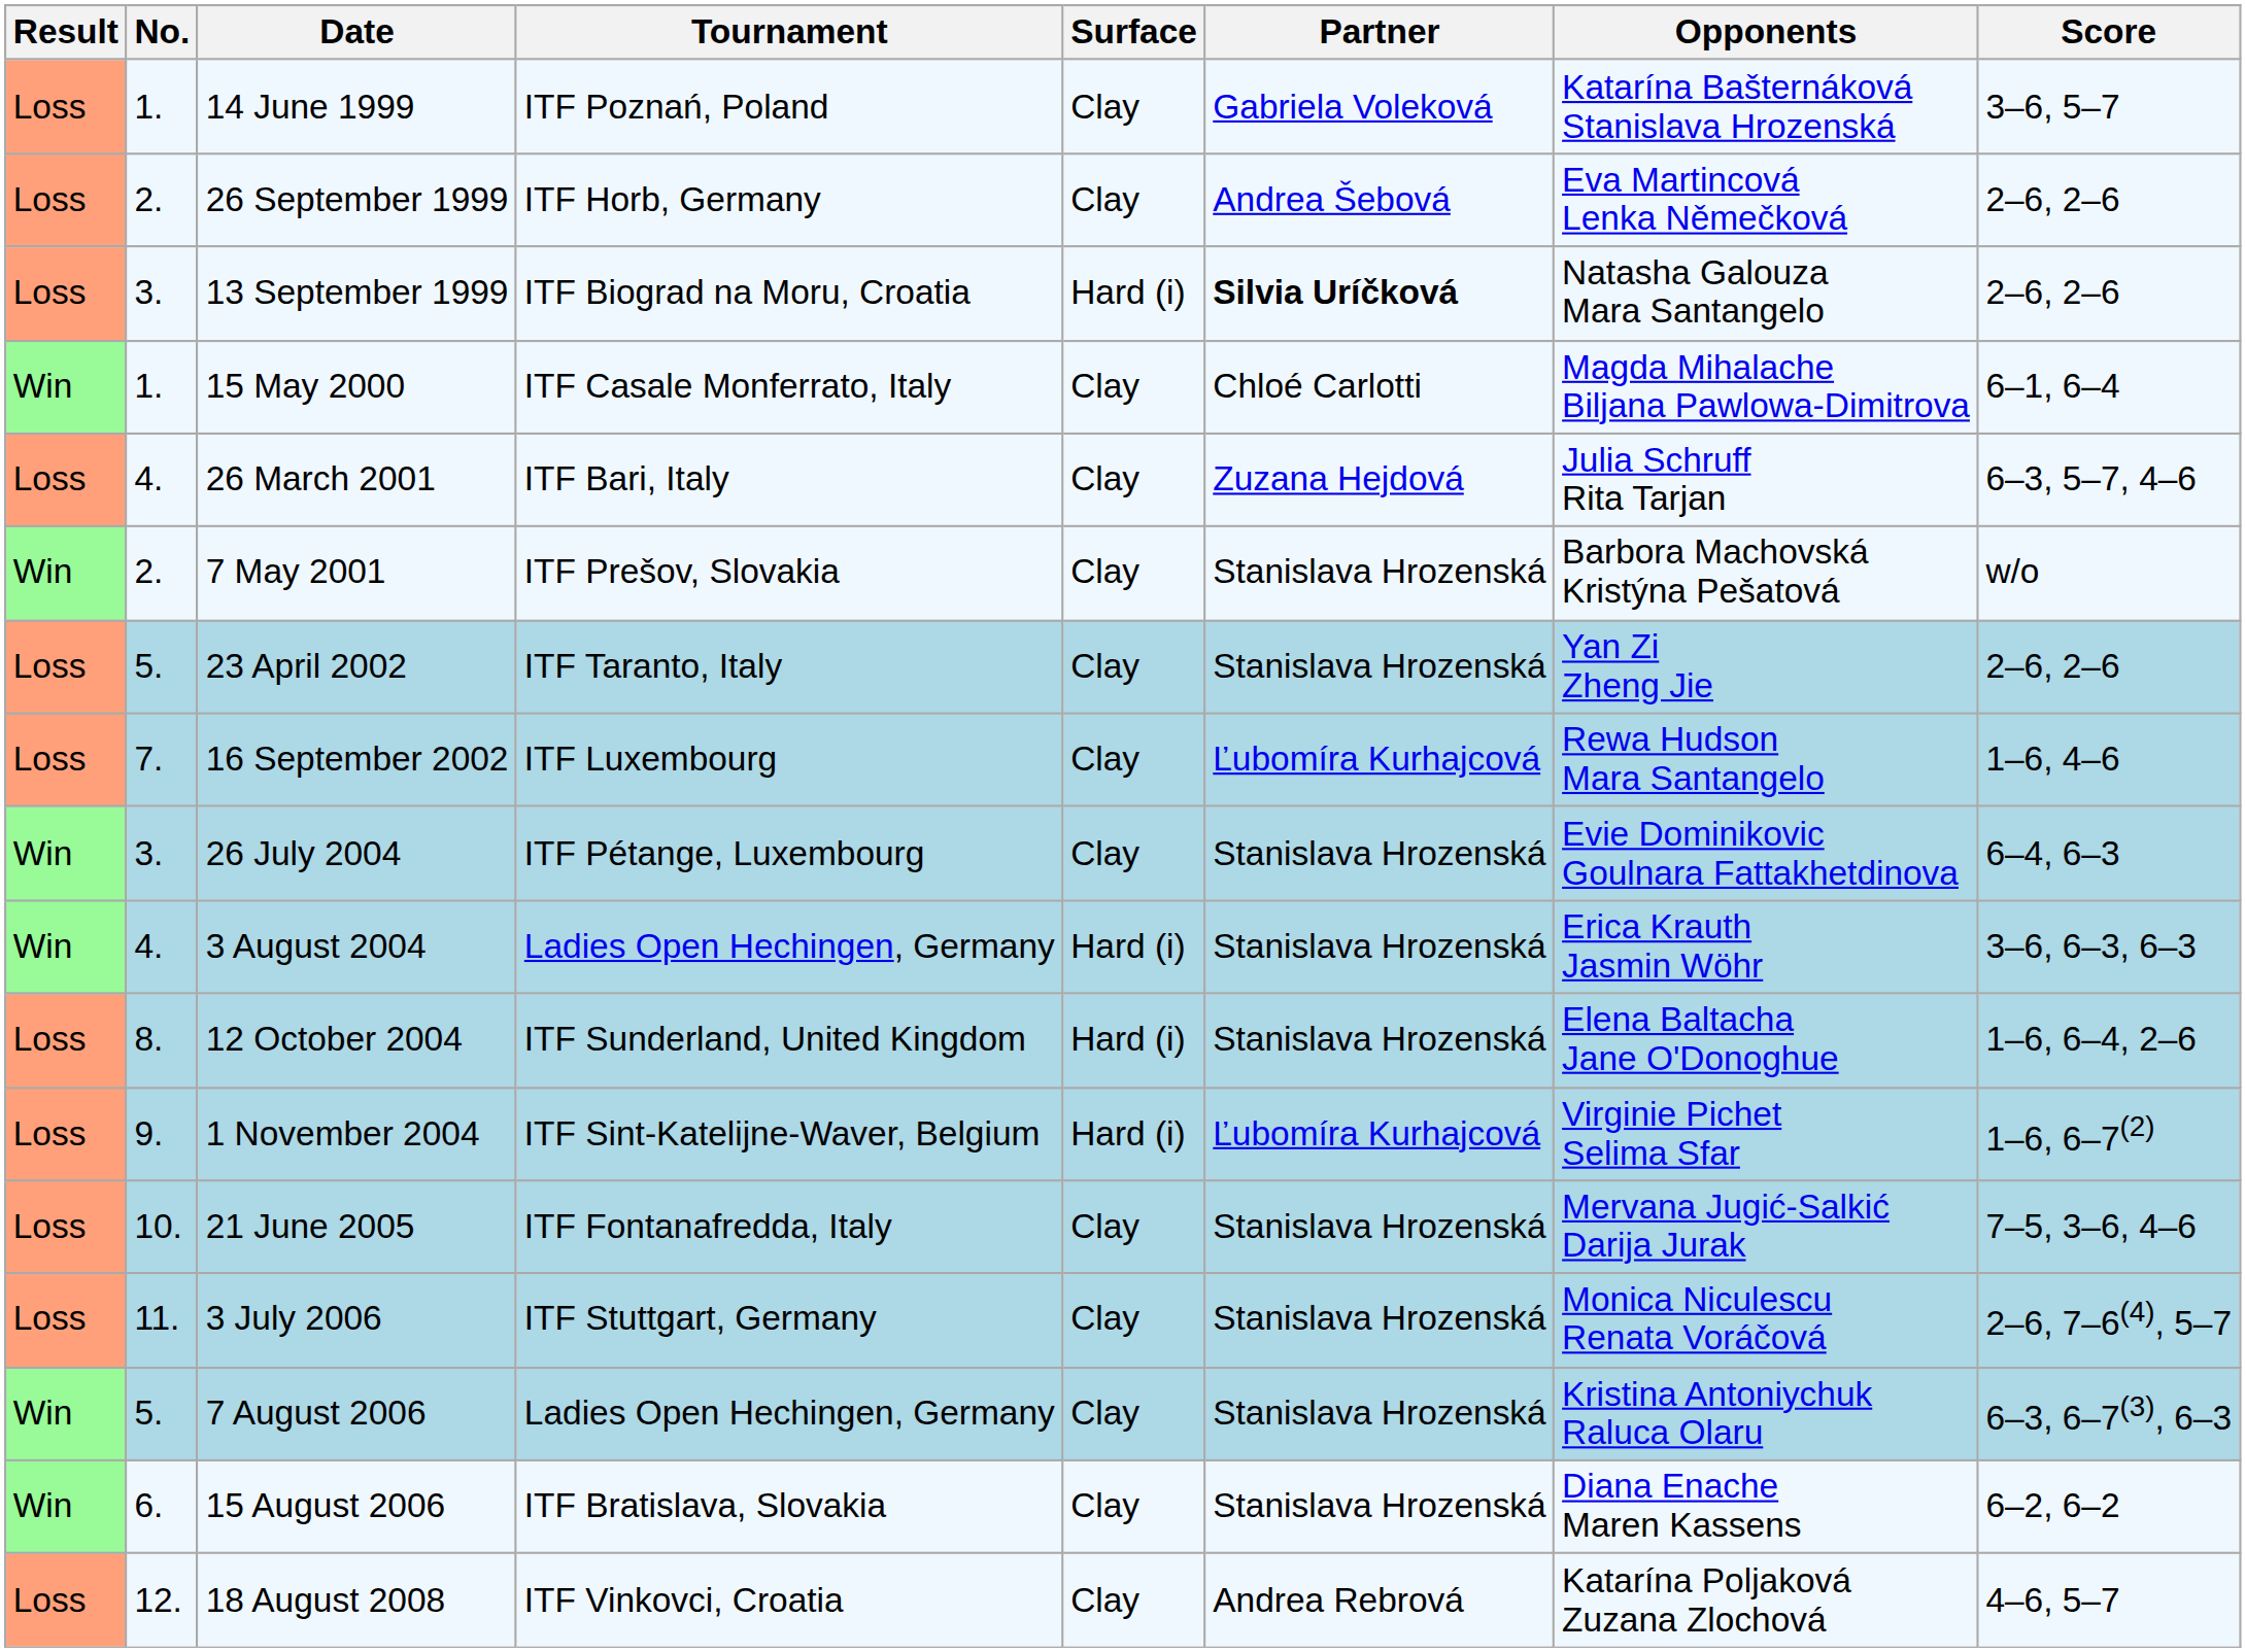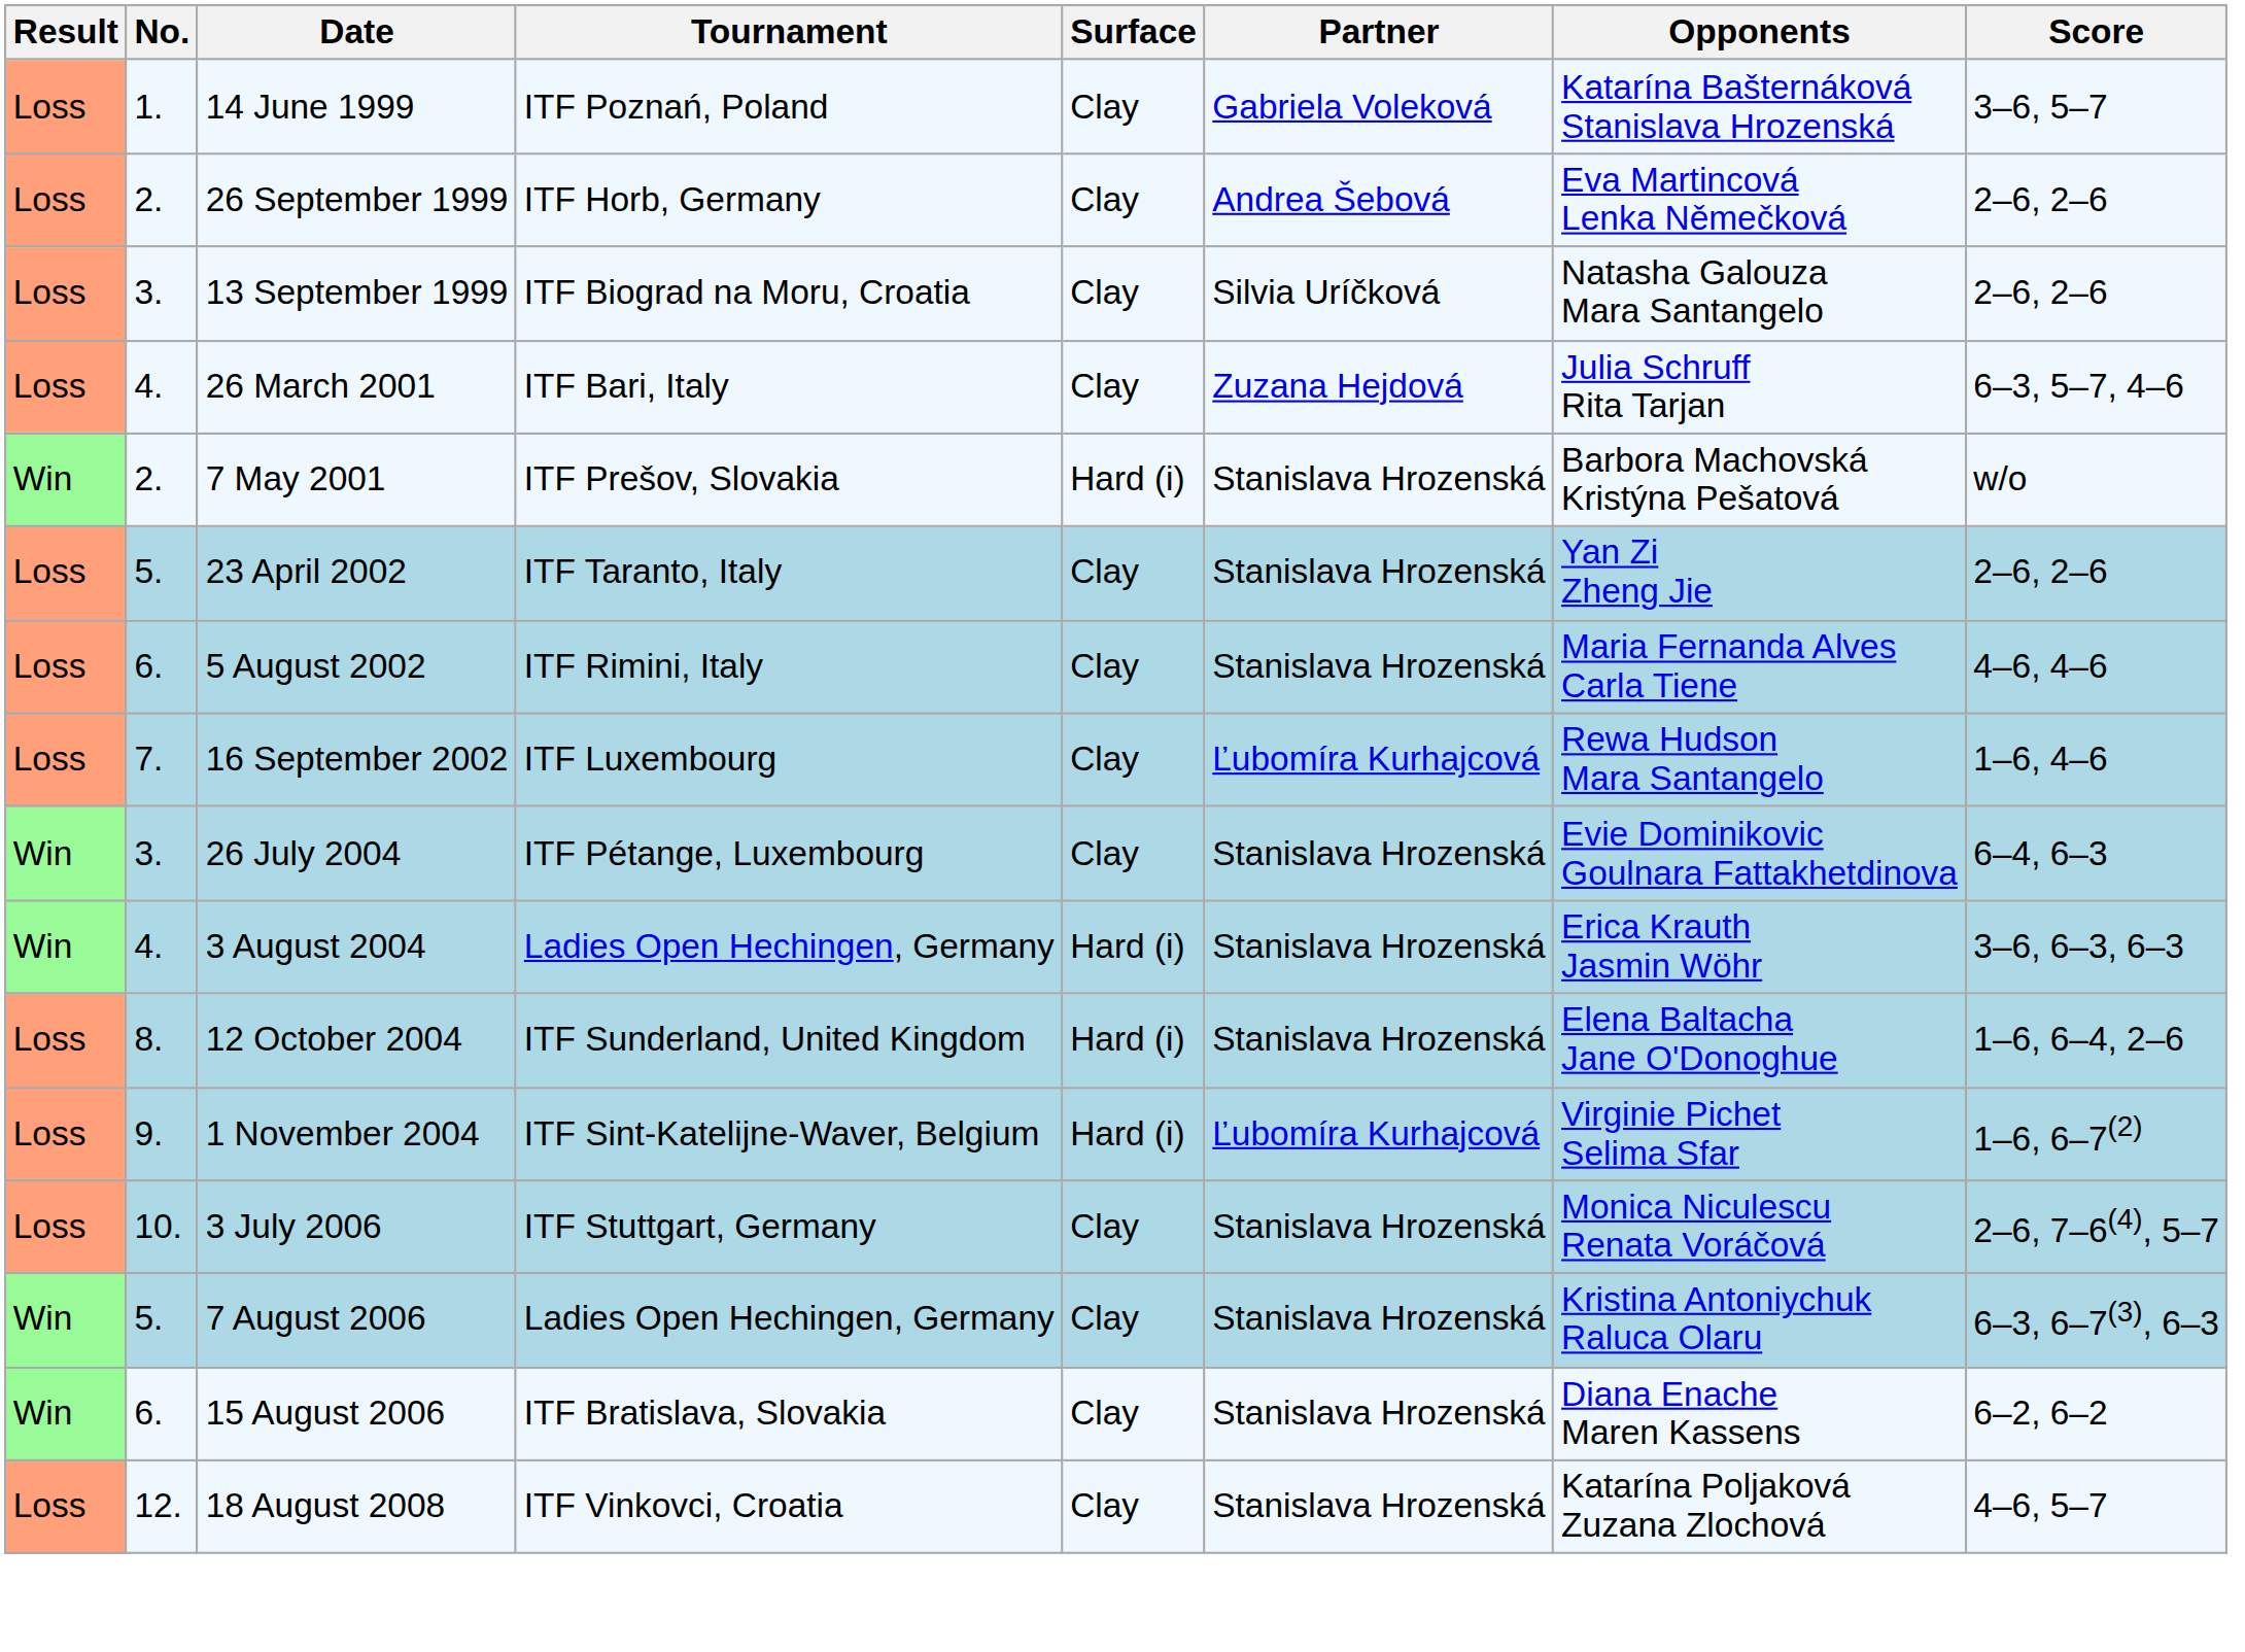 <table class="sortable wikitable">
 <tr>
 <th>Result</th>
 <th class="unsortable">No.</th>
 <th>Date</th>
 <th>Tournament</th>
 <th>Surface</th>
 <th>Partner</th>
 <th>Opponents</th>
 <th class="unsortable">Score</th>
 </tr>
 <tr style="background:#f0f8ff;">
 <td style="background:#ffa07a;">Loss</td>
 <td>1.</td>
 <td>14 June 1999</td>
 <td>ITF Poznań, Poland</td>
 <td>Clay</td>
 <td> <a href='#'>Gabriela Voleková</a></td>
 <td> <a href='#'>Katarína Bašternáková</a> <br>  <a href='#'>Stanislava Hrozenská</a></td>
 <td>3–6, 5–7</td>
 </tr>
 <tr style="background:#f0f8ff;">
 <td style="background:#ffa07a;">Loss</td>
 <td>2.</td>
 <td>26 September 1999</td>
 <td>ITF Horb, Germany</td>
 <td>Clay</td>
 <td> <a href='#'>Andrea Šebová</a></td>
 <td> <a href='#'>Eva Martincová</a> <br>  <a href='#'>Lenka Němečková</a></td>
 <td>2–6, 2–6</td>
 </tr>
 <tr style="background:#f0f8ff;">
 <td style="background:#ffa07a;">Loss</td>
 <td>3.</td>
 <td>13 September 1999</td>
 <td>ITF Biograd na Moru, Croatia</td>
-<td>Hard (i)</td>
-<td><strong> Silvia Uríčková</strong></td>
+<td>Clay</td>
+<td> Silvia Uríčková</td>
 <td> Natasha Galouza <br>  Mara Santangelo</td>
 <td>2–6, 2–6</td>
-</tr>
-<tr style="background:#f0f8ff;">
-<td style="background:#98fb98;">Win</td>
-<td>1.</td>
-<td>15 May 2000</td>
-<td>ITF Casale Monferrato, Italy</td>
-<td>Clay</td>
-<td> Chloé Carlotti</td>
-<td> <a href='#'>Magda Mihalache</a> <br>  <a href='#'>Biljana Pawlowa-Dimitrova</a></td>
-<td>6–1, 6–4</td>
 </tr>
 <tr style="background:#f0f8ff;">
 <td style="background:#ffa07a;">Loss</td>
 <td>4.</td>
 <td>26 March 2001</td>
 <td>ITF Bari, Italy</td>
 <td>Clay</td>
 <td> <a href='#'>Zuzana Hejdová</a></td>
 <td> <a href='#'>Julia Schruff</a> <br>  Rita Tarjan</td>
 <td>6–3, 5–7, 4–6</td>
 </tr>
 <tr style="background:#f0f8ff;">
 <td style="background:#98fb98;">Win</td>
 <td>2.</td>
 <td>7 May 2001</td>
 <td>ITF Prešov, Slovakia</td>
-<td>Clay</td>
+<td>Hard (i)</td>
 <td> Stanislava Hrozenská</td>
 <td> Barbora Machovská <br>  Kristýna Pešatová</td>
 <td>w/o</td>
 </tr>
 <tr style="background:lightblue;">
 <td style="background:#ffa07a;">Loss</td>
 <td>5.</td>
 <td>23 April 2002</td>
 <td>ITF Taranto, Italy</td>
 <td>Clay</td>
 <td> Stanislava Hrozenská</td>
 <td> <a href='#'>Yan Zi</a> <br>  <a href='#'>Zheng Jie</a></td>
 <td>2–6, 2–6</td>
+</tr>
+<tr style="background:lightblue;">
+<td style="background:#ffa07a;">Loss</td>
+<td>6.</td>
+<td>5 August 2002</td>
+<td>ITF Rimini, Italy</td>
+<td>Clay</td>
+<td> Stanislava Hrozenská</td>
+<td> <a href='#'>Maria Fernanda Alves</a> <br>  <a href='#'>Carla Tiene</a></td>
+<td>4–6, 4–6</td>
 </tr>
 <tr style="background:lightblue;">
 <td style="background:#ffa07a;">Loss</td>
 <td>7.</td>
 <td>16 September 2002</td>
 <td>ITF Luxembourg</td>
 <td>Clay</td>
 <td> <a href='#'>Ľubomíra Kurhajcová</a></td>
 <td> <a href='#'>Rewa Hudson</a> <br>  <a href='#'>Mara Santangelo</a></td>
 <td>1–6, 4–6</td>
 </tr>
 <tr style="background:lightblue;">
 <td style="background:#98fb98;">Win</td>
 <td>3.</td>
 <td>26 July 2004</td>
 <td>ITF Pétange, Luxembourg</td>
 <td>Clay</td>
 <td> Stanislava Hrozenská</td>
 <td> <a href='#'>Evie Dominikovic</a> <br>  <a href='#'>Goulnara Fattakhetdinova</a></td>
 <td>6–4, 6–3</td>
 </tr>
 <tr style="background:lightblue;">
 <td style="background:#98fb98;">Win</td>
 <td>4.</td>
 <td>3 August 2004</td>
 <td><a href='#'>Ladies Open Hechingen</a>, Germany</td>
 <td>Hard (i)</td>
 <td> Stanislava Hrozenská</td>
 <td> <a href='#'>Erica Krauth</a> <br>  <a href='#'>Jasmin Wöhr</a></td>
 <td>3–6, 6–3, 6–3</td>
 </tr>
 <tr style="background:lightblue;">
 <td style="background:#ffa07a;">Loss</td>
 <td>8.</td>
 <td>12 October 2004</td>
 <td>ITF Sunderland, United Kingdom</td>
 <td>Hard (i)</td>
 <td> Stanislava Hrozenská</td>
 <td> <a href='#'>Elena Baltacha</a> <br>  <a href='#'>Jane O'Donoghue</a></td>
 <td>1–6, 6–4, 2–6</td>
 </tr>
 <tr style="background:lightblue;">
 <td style="background:#ffa07a;">Loss</td>
 <td>9.</td>
 <td>1 November 2004</td>
 <td>ITF Sint-Katelijne-Waver, Belgium</td>
 <td>Hard (i)</td>
 <td> <a href='#'>Ľubomíra Kurhajcová</a></td>
 <td> <a href='#'>Virginie Pichet</a> <br>  <a href='#'>Selima Sfar</a></td>
 <td>1–6, 6–7<sup>(2)</sup></td>
 </tr>
 <tr style="background:lightblue;">
 <td style="background:#ffa07a;">Loss</td>
 <td>10.</td>
-<td>21 June 2005</td>
-<td>ITF Fontanafredda, Italy</td>
-<td>Clay</td>
-<td> Stanislava Hrozenská</td>
-<td> <a href='#'>Mervana Jugić-Salkić</a> <br>  <a href='#'>Darija Jurak</a></td>
-<td>7–5, 3–6, 4–6</td>
-</tr>
-<tr style="background:lightblue;">
-<td style="background:#ffa07a;">Loss</td>
-<td>11.</td>
 <td>3 July 2006</td>
 <td>ITF Stuttgart, Germany</td>
 <td>Clay</td>
 <td> Stanislava Hrozenská</td>
 <td> <a href='#'>Monica Niculescu</a> <br>  <a href='#'>Renata Voráčová</a></td>
 <td>2–6, 7–6<sup>(4)</sup>, 5–7</td>
 </tr>
 <tr style="background:lightblue;">
 <td style="background:#98fb98;">Win</td>
 <td>5.</td>
 <td>7 August 2006</td>
 <td>Ladies Open Hechingen, Germany</td>
 <td>Clay</td>
 <td> Stanislava Hrozenská</td>
 <td> <a href='#'>Kristina Antoniychuk</a> <br>  <a href='#'>Raluca Olaru</a></td>
 <td>6–3, 6–7<sup>(3)</sup>, 6–3</td>
 </tr>
 <tr style="background:#f0f8ff;">
 <td style="background:#98fb98;">Win</td>
 <td>6.</td>
 <td>15 August 2006</td>
 <td>ITF Bratislava, Slovakia</td>
 <td>Clay</td>
 <td> Stanislava Hrozenská</td>
 <td> <a href='#'>Diana Enache</a> <br>  Maren Kassens</td>
 <td>6–2, 6–2</td>
 </tr>
 <tr style="background:#f0f8ff;">
 <td style="background:#ffa07a;">Loss</td>
 <td>12.</td>
 <td>18 August 2008</td>
 <td>ITF Vinkovci, Croatia</td>
 <td>Clay</td>
-<td> Andrea Rebrová</td>
+<td> Stanislava Hrozenská</td>
 <td> Katarína Poljaková <br>  Zuzana Zlochová</td>
 <td>4–6, 5–7</td>
 </tr>
 </table>
